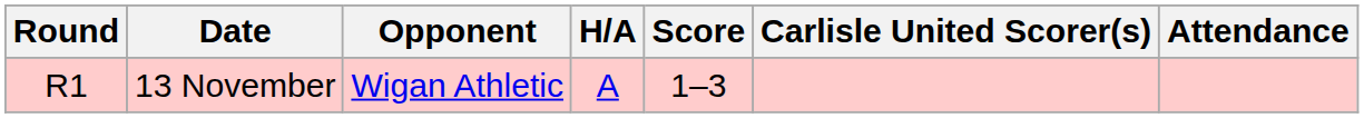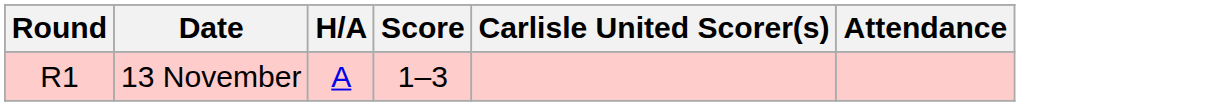 <table class="wikitable" style="text-align:center">
 <tr>
 <th>Round</th>
 <th>Date</th>
-<th>Opponent</th>
 <th>H/A</th>
 <th>Score</th>
 <th>Carlisle United Scorer(s)</th>
 <th>Attendance</th>
 </tr>
 <tr bgcolor=#FFCCCC>
 <td>R1</td>
 <td align=left>13 November</td>
-<td align=left><a href='#'>Wigan Athletic</a></td>
 <td><a href='#'>A</a></td>
 <td>1–3</td>
 <td align=left></td>
 <td></td>
 </tr>
 </table>
